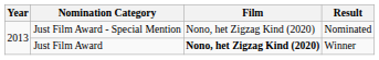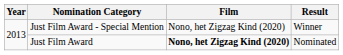 <table class="wikitable">
 <tr>
 <th>Year</th>
 <th>Nomination Category</th>
 <th>Film</th>
 <th>Result</th>
 </tr>
 <tr>
 <td rowspan="2">2013</td>
 <td>Just Film Award - Special Mention</td>
 <td>Nono, het Zigzag Kind (2020)</td>
-<td>Nominated</td>
+<td>Winner</td>
 </tr>
 <tr>
 <td>Just Film Award</td>
 <td><strong>Nono, het Zigzag Kind (2020)</strong></td>
-<td>Winner</td>
+<td>Nominated</td>
 </tr>
 </table>
